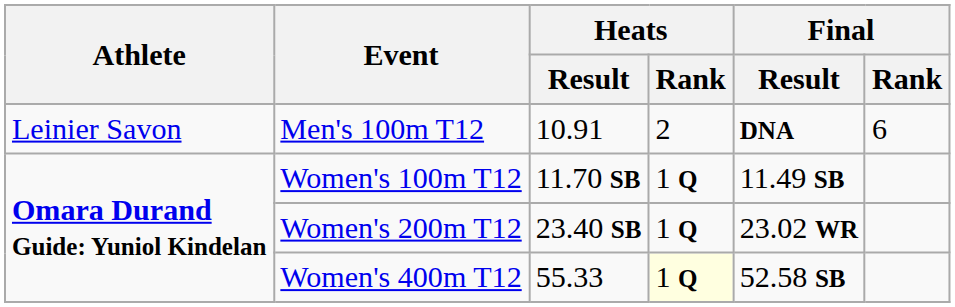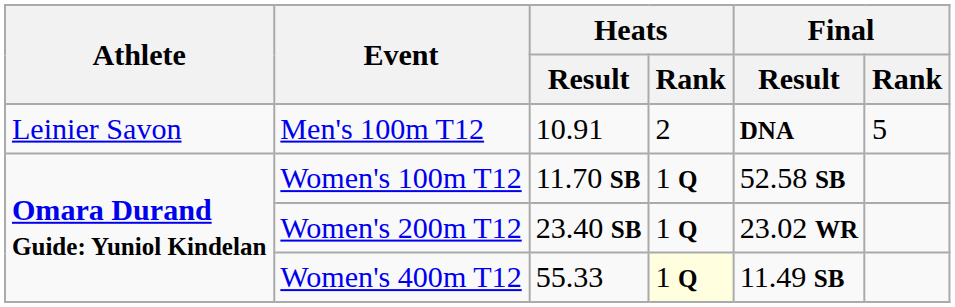 <table class="wikitable" style="font-size:95%">
 <tr>
 <th rowspan="2">Athlete</th>
 <th rowspan="2">Event</th>
 <th colspan="2">Heats</th>
 <th colspan="2">Final</th>
 </tr>
 <tr>
 <th>Result</th>
 <th>Rank</th>
 <th>Result</th>
 <th>Rank</th>
 </tr>
 <tr>
 <td><a href='#'>Leinier Savon</a></td>
 <td><a href='#'>Men's 100m T12</a></td>
 <td>10.91</td>
 <td>2</td>
 <td><abbr><strong><small>DNA</small></strong></abbr></td>
-<td>6</td>
+<td>5</td>
 </tr>
 <tr>
 <td rowspan="3"><strong><a href='#'>Omara Durand</a></strong><br><small><strong>Guide: Yuniol Kindelan</strong></small></td>
 <td><a href='#'>Women's 100m T12</a></td>
 <td>11.70 <small><strong>SB</strong></small></td>
 <td>1 <small><strong>Q</strong></small></td>
-<td>11.49 <small><strong>SB</strong></small></td>
+<td>52.58 <small><strong>SB</strong></small></td>
 <td></td>
 </tr>
 <tr>
 <td><a href='#'>Women's 200m T12</a></td>
 <td>23.40 <small><strong>SB</strong></small></td>
 <td>1 <small><strong>Q</strong></small></td>
 <td>23.02 <small><strong>WR</strong></small></td>
 <td></td>
 </tr>
 <tr>
 <td><a href='#'>Women's 400m T12</a></td>
 <td>55.33</td>
 <td style="background: lightyellow;">1 <small><strong>Q</strong></small></td>
-<td>52.58 <small><strong>SB</strong></small></td>
+<td>11.49 <small><strong>SB</strong></small></td>
 <td></td>
 </tr>
 </table>
